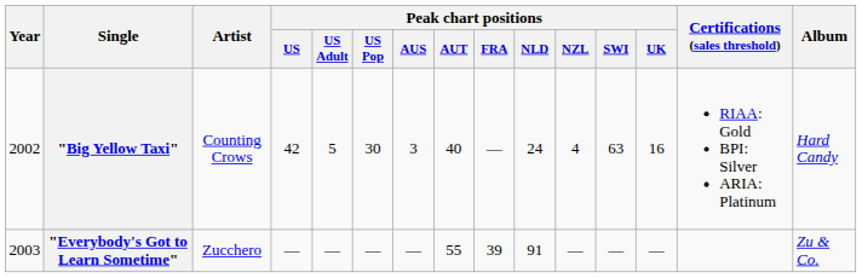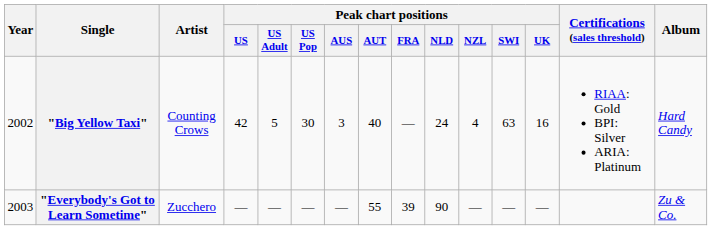 <table class="wikitable plainrowheaders" style="text-align:center;">
 <tr>
 <th rowspan="2">Year</th>
 <th rowspan="2">Single</th>
 <th rowspan="2">Artist</th>
 <th colspan="10">Peak chart positions</th>
 <th rowspan="2"><a href='#'>Certifications</a><br><small>(<a href='#'>sales threshold</a>)</small></th>
 <th rowspan="2">Album</th>
 </tr>
 <tr style="font-size:smaller;">
 <th style="width:35px;"><a href='#'>US</a><br></th>
 <th style="width:35px;"><a href='#'>US<br>Adult</a><br></th>
 <th style="width:35px;"><a href='#'>US<br>Pop</a><br></th>
 <th style="width:35px;"><a href='#'>AUS</a><br></th>
 <th style="width:35px;"><a href='#'>AUT</a><br></th>
 <th style="width:35px;"><a href='#'>FRA</a><br></th>
 <th style="width:35px;"><a href='#'>NLD</a><br></th>
 <th style="width:35px;"><a href='#'>NZL</a><br></th>
 <th style="width:35px;"><a href='#'>SWI</a><br></th>
 <th style="width:35px;"><a href='#'>UK</a><br></th>
 </tr>
 <tr>
 <td>2002</td>
 <th scope="row">"<a href='#'>Big Yellow Taxi</a>"</th>
 <td><a href='#'>Counting Crows</a></td>
 <td>42</td>
 <td>5</td>
 <td>30</td>
 <td>3</td>
 <td>40</td>
 <td>—</td>
 <td>24</td>
 <td>4</td>
 <td>63</td>
 <td>16</td>
 <td style="text-align:left;"><br><ul><li><a href='#'>RIAA</a>: Gold</li><li>BPI: Silver</li><li>ARIA: Platinum</li></ul></td>
 <td style="text-align:left;"><em><a href='#'>Hard Candy</a></em></td>
 </tr>
 <tr>
 <td>2003</td>
 <th scope="row">"<a href='#'>Everybody's Got to Learn Sometime</a>"</th>
 <td><a href='#'>Zucchero</a></td>
 <td>—</td>
 <td>—</td>
 <td>—</td>
 <td>—</td>
 <td>55</td>
 <td>39</td>
-<td>91</td>
+<td>90</td>
 <td>—</td>
 <td>—</td>
 <td>—</td>
 <td style="text-align:left;"></td>
 <td style="text-align:left;"><em><a href='#'>Zu & Co.</a></em></td>
 </tr>
 </table>
